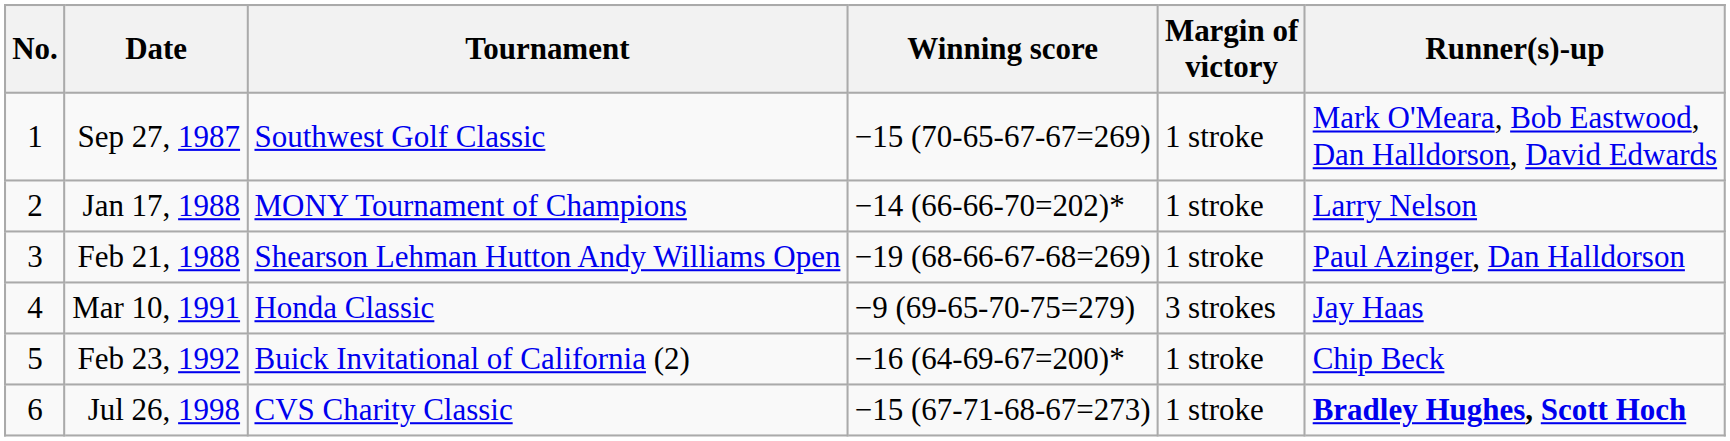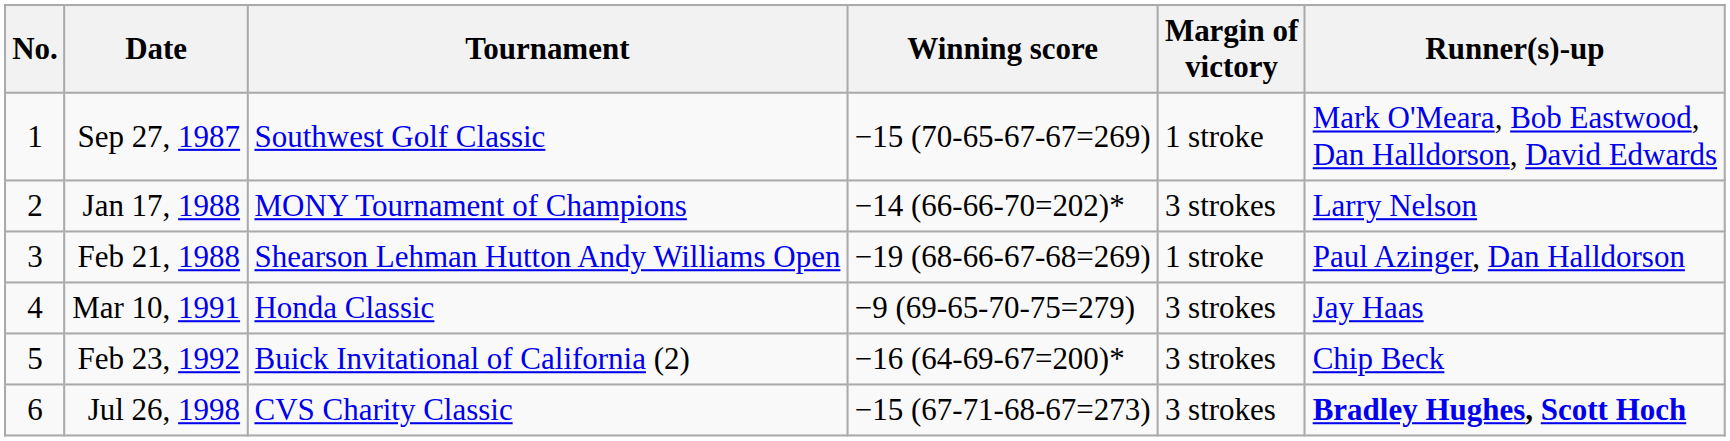 <table class="wikitable" style="font-size:95%;">
 <tr>
 <th>No.</th>
 <th>Date</th>
 <th>Tournament</th>
 <th>Winning score</th>
 <th>Margin of<br>victory</th>
 <th>Runner(s)-up</th>
 </tr>
 <tr>
 <td align=center>1</td>
 <td align=right>Sep 27, <a href='#'>1987</a></td>
 <td><a href='#'>Southwest Golf Classic</a></td>
 <td>−15 (70-65-67-67=269)</td>
 <td>1 stroke</td>
 <td> <a href='#'>Mark O'Meara</a>,  <a href='#'>Bob Eastwood</a>,<br> <a href='#'>Dan Halldorson</a>,  <a href='#'>David Edwards</a></td>
 </tr>
 <tr>
 <td align=center>2</td>
 <td align=right>Jan 17, <a href='#'>1988</a></td>
 <td><a href='#'>MONY Tournament of Champions</a></td>
 <td>−14 (66-66-70=202)*</td>
-<td>1 stroke</td>
+<td>3 strokes</td>
 <td> <a href='#'>Larry Nelson</a></td>
 </tr>
 <tr>
 <td align=center>3</td>
 <td align=right>Feb 21, <a href='#'>1988</a></td>
 <td><a href='#'>Shearson Lehman Hutton Andy Williams Open</a></td>
 <td>−19 (68-66-67-68=269)</td>
 <td>1 stroke</td>
 <td> <a href='#'>Paul Azinger</a>,  <a href='#'>Dan Halldorson</a></td>
 </tr>
 <tr>
 <td align=center>4</td>
 <td align=right>Mar 10, <a href='#'>1991</a></td>
 <td><a href='#'>Honda Classic</a></td>
 <td>−9 (69-65-70-75=279)</td>
 <td>3 strokes</td>
 <td> <a href='#'>Jay Haas</a></td>
 </tr>
 <tr>
 <td align=center>5</td>
 <td align=right>Feb 23, <a href='#'>1992</a></td>
 <td><a href='#'>Buick Invitational of California</a> (2)</td>
 <td>−16 (64-69-67=200)*</td>
-<td>1 stroke</td>
+<td>3 strokes</td>
 <td> <a href='#'>Chip Beck</a></td>
 </tr>
 <tr>
 <td align=center>6</td>
 <td align=right>Jul 26, <a href='#'>1998</a></td>
 <td><a href='#'>CVS Charity Classic</a></td>
 <td>−15 (67-71-68-67=273)</td>
-<td>1 stroke</td>
+<td>3 strokes</td>
 <td><strong> <a href='#'>Bradley Hughes</a>,  <a href='#'>Scott Hoch</a></strong></td>
 </tr>
 </table>
